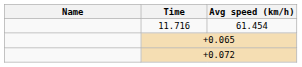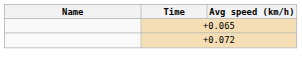 <table class="wikitable" style="text-align:center;">
 <tr>
 <th style="width:15em">Name</th>
 <th style="width:7em">Time</th>
 <th>Avg speed (km/h)</th>
-</tr>
-<tr>
-<td align=left></td>
-<td>11.716</td>
-<td>61.454</td>
 </tr>
 <tr>
 <td align=left></td>
 <td bgcolor=wheat colspan=2>+0.065</td>
 </tr>
 <tr>
 <td align=left></td>
 <td bgcolor=wheat colspan=2>+0.072</td>
 </tr>
 </table>
